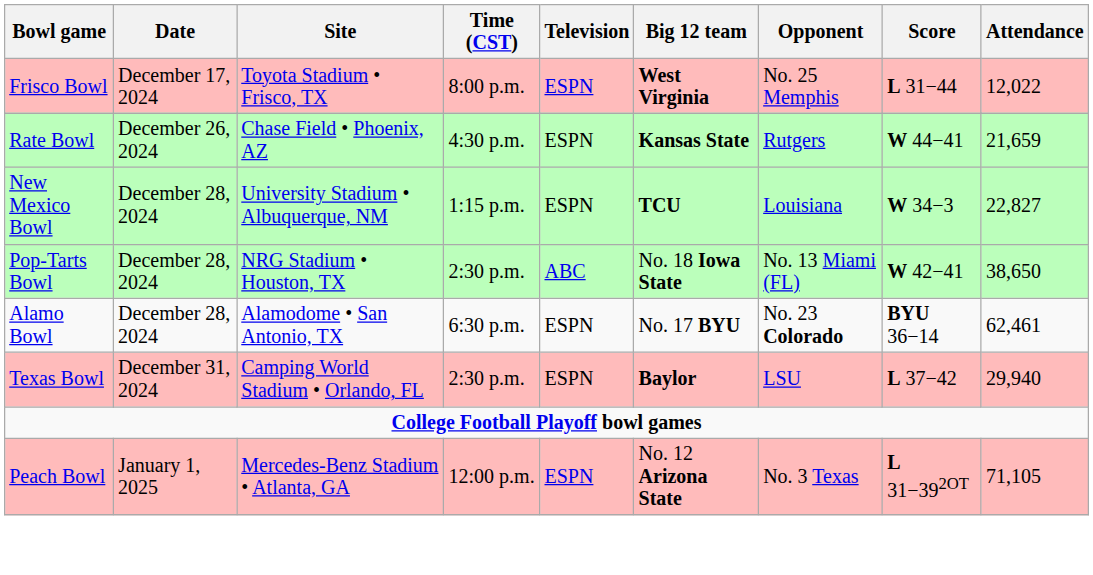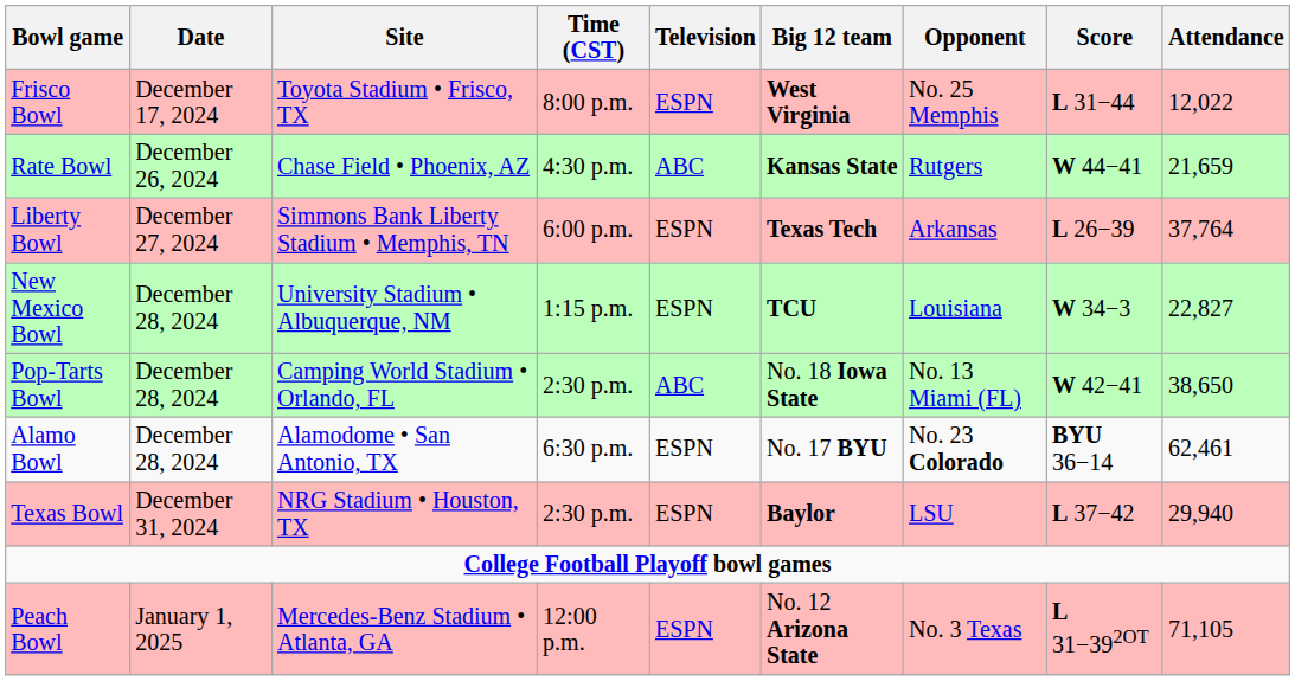 <table class="wikitable">
 <tr>
 <th>Bowl game</th>
 <th>Date</th>
 <th>Site</th>
 <th>Time (<a href='#'>CST</a>)</th>
 <th>Television</th>
 <th>Big 12 team</th>
 <th>Opponent</th>
 <th>Score</th>
 <th>Attendance</th>
 </tr>
 <tr style="background:#fbb;">
 <td><a href='#'>Frisco Bowl</a></td>
 <td>December 17, 2024</td>
 <td><a href='#'>Toyota Stadium</a> • <a href='#'>Frisco, TX</a></td>
 <td>8:00 p.m.</td>
 <td><a href='#'>ESPN</a></td>
 <td><strong>West Virginia</strong></td>
 <td>No. 25 <a href='#'>Memphis</a></td>
 <td><strong>L</strong> 31−44</td>
 <td>12,022</td>
 </tr>
 <tr>
 </tr>
 <tr style="background:#bfb;">
 <td><a href='#'>Rate Bowl</a></td>
 <td>December 26, 2024</td>
 <td><a href='#'>Chase Field</a> • <a href='#'>Phoenix, AZ</a></td>
 <td>4:30 p.m.</td>
-<td>ESPN</td>
+<td><a href='#'>ABC</a></td>
 <td><strong>Kansas State</strong></td>
 <td><a href='#'>Rutgers</a></td>
 <td><strong>W</strong> 44−41</td>
 <td>21,659</td>
+</tr>
+<tr style="background:#fbb;">
+<td><a href='#'>Liberty Bowl</a></td>
+<td>December 27, 2024</td>
+<td><a href='#'>Simmons Bank Liberty Stadium</a> • <a href='#'>Memphis, TN</a></td>
+<td>6:00 p.m.</td>
+<td>ESPN</td>
+<td><strong>Texas Tech</strong></td>
+<td><a href='#'>Arkansas</a></td>
+<td><strong>L</strong> 26−39</td>
+<td>37,764</td>
 </tr>
 <tr style="background:#bfb;">
 <td><a href='#'>New Mexico Bowl</a></td>
 <td>December 28, 2024</td>
 <td><a href='#'>University Stadium</a> • <a href='#'>Albuquerque, NM</a></td>
 <td>1:15 p.m.</td>
 <td>ESPN</td>
 <td><strong>TCU</strong></td>
 <td><a href='#'>Louisiana</a></td>
 <td><strong>W</strong> 34−3</td>
 <td>22,827</td>
 </tr>
 <tr style="background:#bfb;">
 <td><a href='#'>Pop-Tarts Bowl</a></td>
 <td>December 28, 2024</td>
-<td><a href='#'>NRG Stadium</a> • <a href='#'>Houston, TX</a></td>
+<td><a href='#'>Camping World Stadium</a> • <a href='#'>Orlando, FL</a></td>
 <td>2:30 p.m.</td>
 <td><a href='#'>ABC</a></td>
 <td>No. 18 <strong>Iowa State</strong></td>
 <td>No. 13 <a href='#'>Miami (FL)</a></td>
 <td><strong>W</strong> 42−41</td>
 <td>38,650</td>
 </tr>
 <tr>
 <td><a href='#'>Alamo Bowl</a></td>
 <td>December 28, 2024</td>
 <td><a href='#'>Alamodome</a> • <a href='#'>San Antonio, TX</a></td>
 <td>6:30 p.m.</td>
 <td>ESPN</td>
 <td>No. 17 <strong>BYU</strong></td>
 <td>No. 23 <strong>Colorado</strong></td>
 <td><strong>BYU</strong> 36−14</td>
 <td>62,461</td>
 </tr>
 <tr style="background:#fbb;">
 <td><a href='#'>Texas Bowl</a></td>
 <td>December 31, 2024</td>
-<td><a href='#'>Camping World Stadium</a> • <a href='#'>Orlando, FL</a></td>
+<td><a href='#'>NRG Stadium</a> • <a href='#'>Houston, TX</a></td>
 <td>2:30 p.m.</td>
 <td>ESPN</td>
 <td><strong>Baylor</strong></td>
 <td><a href='#'>LSU</a></td>
 <td><strong>L</strong> 37−42</td>
 <td>29,940</td>
 </tr>
 <tr>
 <td colspan="9" style="text-align:center;"><strong><a href='#'>College Football Playoff</a> bowl games</strong></td>
 </tr>
 <tr style="background:#fbb;">
 <td><a href='#'>Peach Bowl</a></td>
 <td>January 1, 2025</td>
 <td><a href='#'>Mercedes-Benz Stadium</a> • <a href='#'>Atlanta, GA</a></td>
 <td>12:00 p.m.</td>
 <td><a href='#'>ESPN</a></td>
 <td>No. 12 <strong>Arizona State</strong></td>
 <td>No. 3 <a href='#'>Texas</a></td>
 <td><strong>L</strong> 31−39<sup>2OT</sup></td>
 <td>71,105</td>
 </tr>
 <tr>
 </tr>
 </table>
